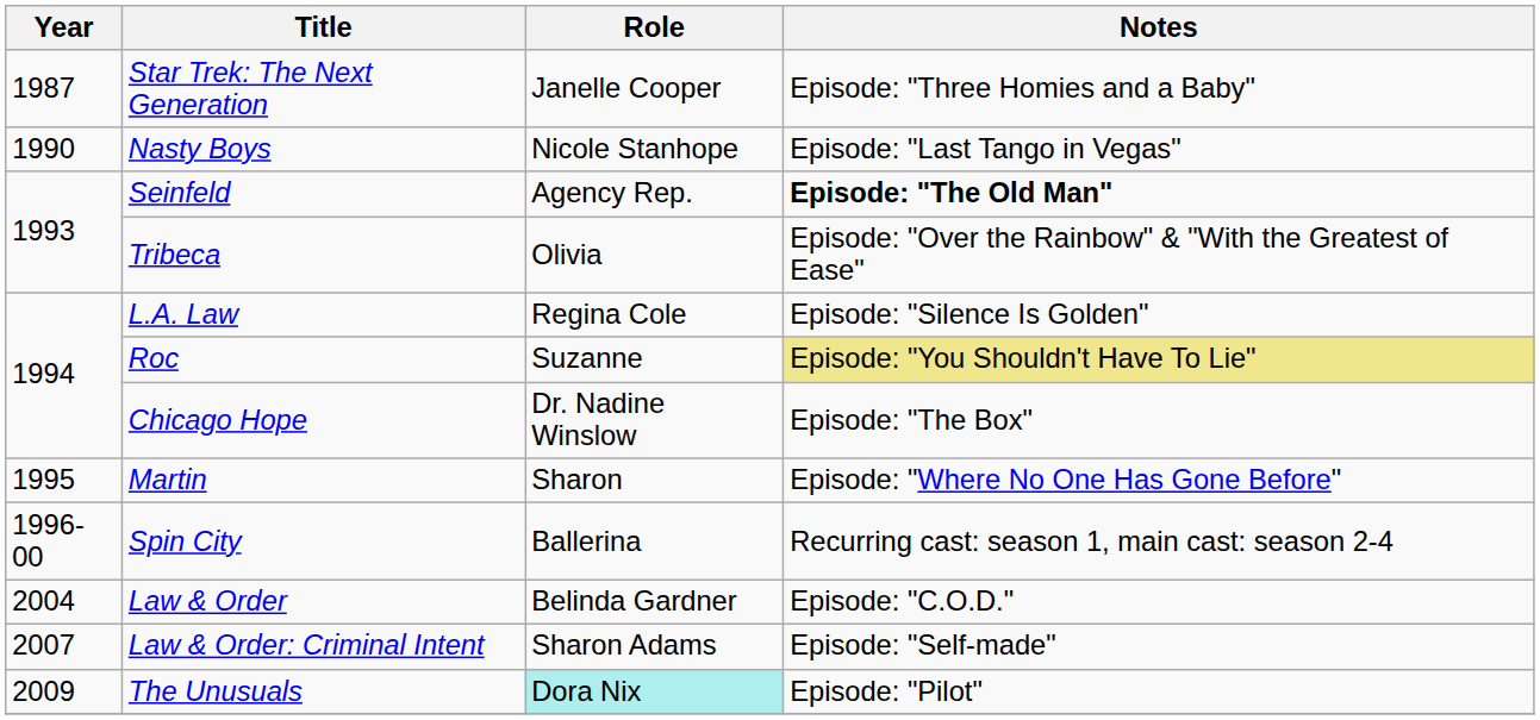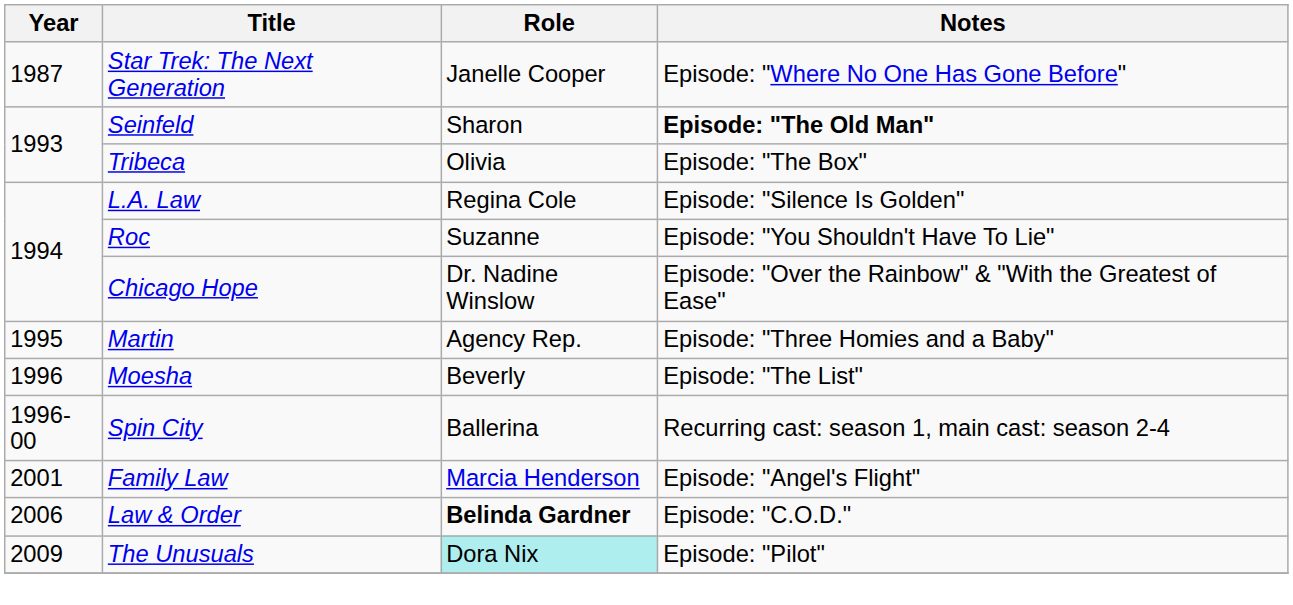 <table class="wikitable sortable">
 <tr>
 <th>Year</th>
 <th>Title</th>
 <th>Role</th>
 <th>Notes</th>
 </tr>
 <tr>
 <td>1987</td>
 <td><em><a href='#'>Star Trek: The Next Generation</a></em></td>
 <td>Janelle Cooper</td>
-<td>Episode: "Three Homies and a Baby"</td>
-</tr>
-<tr>
-<td>1990</td>
-<td><em><a href='#'>Nasty Boys</a></em></td>
-<td>Nicole Stanhope</td>
-<td>Episode: "Last Tango in Vegas"</td>
+<td>Episode: "<a href='#'>Where No One Has Gone Before</a>"</td>
 </tr>
 <tr>
 <td rowspan=2>1993</td>
 <td><em><a href='#'>Seinfeld</a></em></td>
-<td>Agency Rep.</td>
+<td>Sharon</td>
 <td><strong>Episode: "The Old Man"</strong></td>
 </tr>
 <tr>
 <td><em><a href='#'>Tribeca</a></em></td>
 <td>Olivia</td>
-<td>Episode: "Over the Rainbow" & "With the Greatest of Ease"</td>
+<td>Episode: "The Box"</td>
 </tr>
 <tr>
 <td rowspan=3>1994</td>
 <td><em><a href='#'>L.A. Law</a></em></td>
 <td>Regina Cole</td>
 <td>Episode: "Silence Is Golden"</td>
 </tr>
 <tr>
 <td><em><a href='#'>Roc</a></em></td>
 <td>Suzanne</td>
-<td style="background: khaki;">Episode: "You Shouldn't Have To Lie"</td>
+<td>Episode: "You Shouldn't Have To Lie"</td>
 </tr>
 <tr>
 <td><em><a href='#'>Chicago Hope</a></em></td>
 <td>Dr. Nadine Winslow</td>
-<td>Episode: "The Box"</td>
+<td>Episode: "Over the Rainbow" & "With the Greatest of Ease"</td>
 </tr>
 <tr>
 <td>1995</td>
 <td><em><a href='#'>Martin</a></em></td>
-<td>Sharon</td>
-<td>Episode: "<a href='#'>Where No One Has Gone Before</a>"</td>
+<td>Agency Rep.</td>
+<td>Episode: "Three Homies and a Baby"</td>
+</tr>
+<tr>
+<td>1996</td>
+<td><em><a href='#'>Moesha</a></em></td>
+<td>Beverly</td>
+<td>Episode: "The List"</td>
 </tr>
 <tr>
 <td>1996-00</td>
 <td><em><a href='#'>Spin City</a></em></td>
 <td>Ballerina</td>
 <td>Recurring cast: season 1, main cast: season 2-4</td>
 </tr>
 <tr>
-<td>2004</td>
-<td><em><a href='#'>Law & Order</a></em></td>
-<td>Belinda Gardner</td>
-<td>Episode: "C.O.D."</td>
+<td>2001</td>
+<td><em><a href='#'>Family Law</a></em></td>
+<td><a href='#'>Marcia Henderson</a></td>
+<td>Episode: "Angel's Flight"</td>
 </tr>
 <tr>
-<td>2007</td>
-<td><em><a href='#'>Law & Order: Criminal Intent</a></em></td>
-<td>Sharon Adams</td>
-<td>Episode: "Self-made"</td>
+<td>2006</td>
+<td><em><a href='#'>Law & Order</a></em></td>
+<td><strong>Belinda Gardner</strong></td>
+<td>Episode: "C.O.D."</td>
 </tr>
 <tr>
 <td>2009</td>
 <td><em><a href='#'>The Unusuals</a></em></td>
 <td style="background: paleturquoise;">Dora Nix</td>
 <td>Episode: "Pilot"</td>
 </tr>
 <tr>
 </tr>
 </table>
